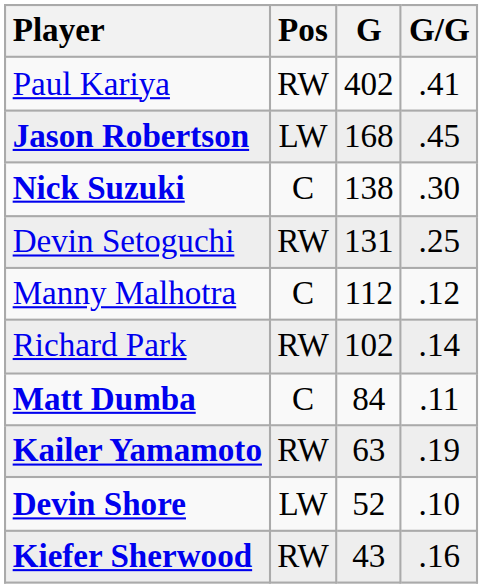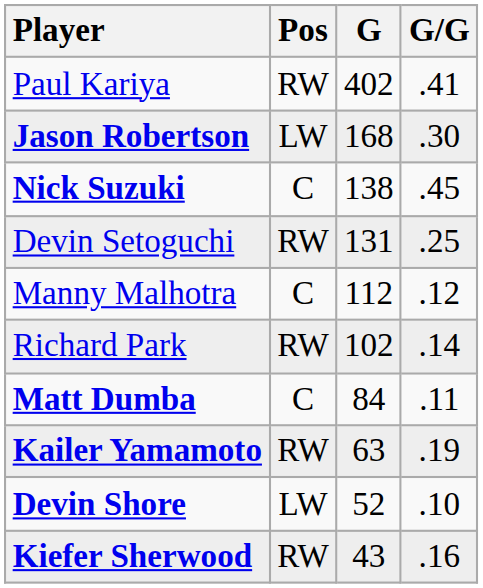 <table class="wikitable sortable" style="text-align:center">
 <tr>
 <th style="text-align:left;">Player</th>
 <th>Pos</th>
 <th>G</th>
 <th>G/G</th>
 </tr>
 <tr>
 <td style="text-align:left;"> <a href='#'>Paul Kariya</a></td>
 <td>RW</td>
 <td>402</td>
 <td>.41</td>
 </tr>
 <tr style="background:#eee;">
 <td style="text-align:left;"> <strong><a href='#'>Jason Robertson</a></strong></td>
 <td>LW</td>
 <td>168</td>
-<td>.45</td>
+<td>.30</td>
 </tr>
 <tr>
 <td style="text-align:left;"> <strong><a href='#'>Nick Suzuki</a></strong></td>
 <td>C</td>
 <td>138</td>
-<td>.30</td>
+<td>.45</td>
 </tr>
 <tr style="background:#eee;">
 <td style="text-align:left;"> <a href='#'>Devin Setoguchi</a></td>
 <td>RW</td>
 <td>131</td>
 <td>.25</td>
 </tr>
 <tr>
 <td style="text-align:left;"> <a href='#'>Manny Malhotra</a></td>
 <td>C</td>
 <td>112</td>
 <td>.12</td>
 </tr>
 <tr style="background:#eee;">
 <td style="text-align:left;"> <a href='#'>Richard Park</a></td>
 <td>RW</td>
 <td>102</td>
 <td>.14</td>
 </tr>
 <tr>
 <td style="text-align:left;"> <strong><a href='#'>Matt Dumba</a></strong></td>
 <td>C</td>
 <td>84</td>
 <td>.11</td>
 </tr>
 <tr style="background:#eee;">
 <td style="text-align:left;"> <strong><a href='#'>Kailer Yamamoto</a></strong></td>
 <td>RW</td>
 <td>63</td>
 <td>.19</td>
 </tr>
 <tr>
 <td style="text-align:left;"> <strong><a href='#'>Devin Shore</a></strong></td>
 <td>LW</td>
 <td>52</td>
 <td>.10</td>
 </tr>
 <tr style="background:#eee;">
 <td style="text-align:left;"> <strong><a href='#'>Kiefer Sherwood</a></strong></td>
 <td>RW</td>
 <td>43</td>
 <td>.16</td>
 </tr>
 </table>
